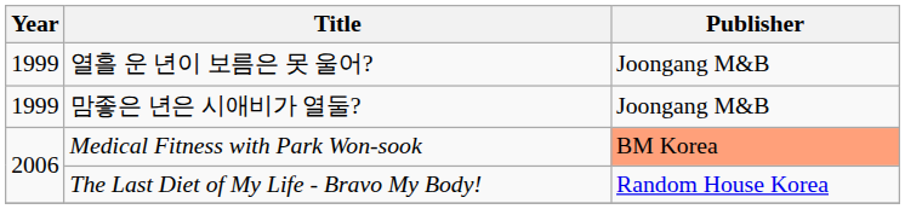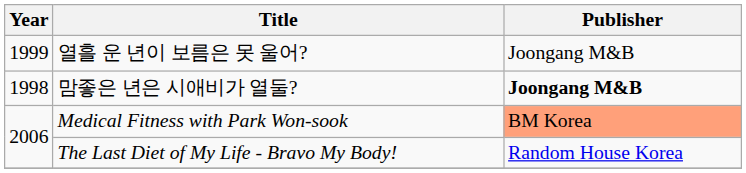 <table class="wikitable" style="width:600px">
 <tr>
 <th width=10>Year</th>
 <th>Title</th>
 <th>Publisher</th>
 </tr>
 <tr>
 <td>1999</td>
 <td>열흘 운 년이 보름은 못 울어?</td>
 <td>Joongang M&B</td>
 </tr>
 <tr>
-<td>1999</td>
+<td>1998</td>
 <td>맘좋은 년은 시애비가 열둘?</td>
-<td>Joongang M&B</td>
+<td><strong>Joongang M&B</strong></td>
 </tr>
 <tr>
 <td rowspan=2>2006</td>
 <td><em>Medical Fitness with Park Won-sook</em> </td>
 <td style="background: lightsalmon;">BM Korea</td>
 </tr>
 <tr>
 <td><em>The Last Diet of My Life - Bravo My Body!</em> </td>
 <td><a href='#'>Random House Korea</a></td>
 </tr>
 <tr>
 </tr>
 </table>
